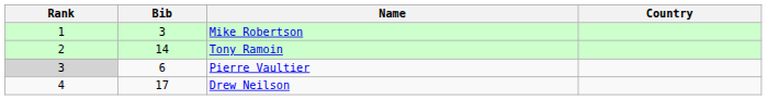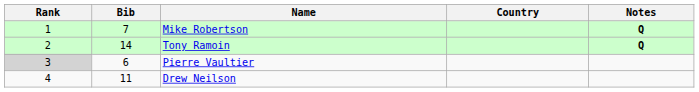 <table class="wikitable" style="text-align:center;" width=70%>
 <tr>
 <th>Rank</th>
 <th>Bib</th>
 <th>Name</th>
 <th>Country</th>
+<th>Notes</th>
 </tr>
 <tr bgcolor="#ccffcc">
 <td>1</td>
-<td>3</td>
+<td>7</td>
 <td align=left><a href='#'>Mike Robertson</a></td>
 <td align=left></td>
+<td><strong> Q</strong></td>
 </tr>
 <tr bgcolor="#ccffcc">
 <td>2</td>
 <td>14</td>
 <td align=left><a href='#'>Tony Ramoin</a></td>
 <td align=left></td>
+<td><strong> Q</strong></td>
 </tr>
 <tr>
 <td style="background: lightgrey;">3</td>
 <td>6</td>
 <td align=left><a href='#'>Pierre Vaultier</a></td>
 <td align=left></td>
+<td></td>
 </tr>
 <tr>
 <td>4</td>
-<td>17</td>
+<td>11</td>
 <td align=left><a href='#'>Drew Neilson</a></td>
 <td align=left></td>
+<td></td>
 </tr>
 </table>
